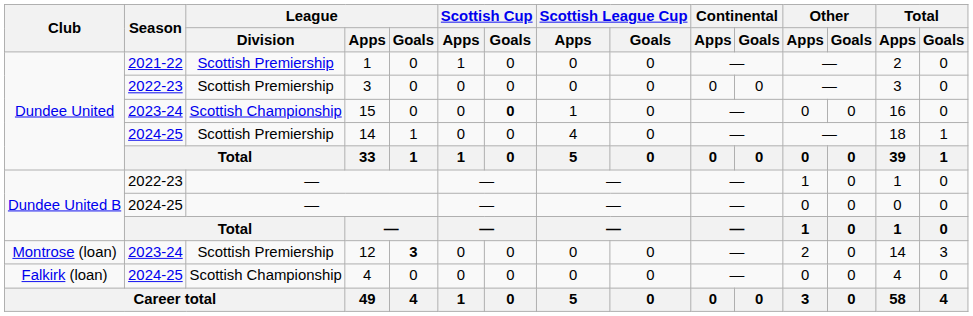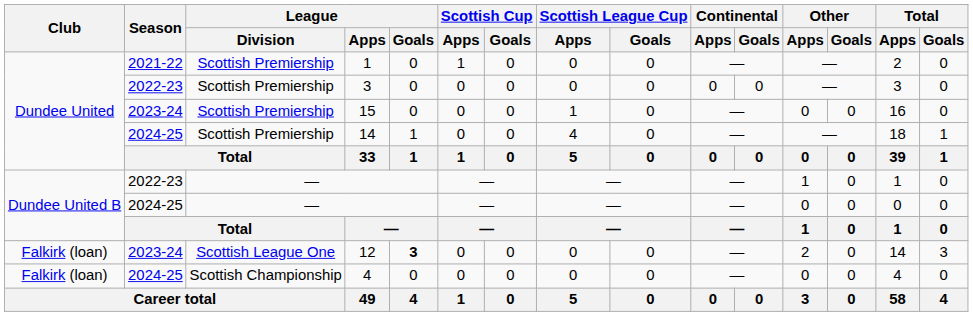 <table class="wikitable" style="text-align: center">
 <tr>
 <th rowspan="2">Club</th>
 <th rowspan="2">Season</th>
 <th colspan="3">League</th>
 <th colspan="2"><a href='#'>Scottish Cup</a></th>
 <th colspan="2"><a href='#'>Scottish League Cup</a></th>
 <th colspan="2">Continental</th>
 <th colspan="2">Other</th>
 <th colspan="2">Total</th>
 </tr>
 <tr>
 <th>Division</th>
 <th>Apps</th>
 <th>Goals</th>
 <th>Apps</th>
 <th>Goals</th>
 <th>Apps</th>
 <th>Goals</th>
 <th>Apps</th>
 <th>Goals</th>
 <th>Apps</th>
 <th>Goals</th>
 <th>Apps</th>
 <th>Goals</th>
 </tr>
 <tr>
 <td rowspan="5"><a href='#'>Dundee United</a></td>
 <td><a href='#'>2021-22</a></td>
 <td><a href='#'>Scottish Premiership</a></td>
 <td>1</td>
 <td>0</td>
 <td>1</td>
 <td>0</td>
 <td>0</td>
 <td>0</td>
 <td colspan="2">—</td>
 <td colspan="2">—</td>
 <td>2</td>
 <td>0</td>
 </tr>
 <tr>
 <td><a href='#'>2022-23</a></td>
 <td>Scottish Premiership</td>
 <td>3</td>
 <td>0</td>
 <td>0</td>
 <td>0</td>
 <td>0</td>
 <td>0</td>
 <td>0</td>
 <td>0</td>
 <td colspan="2">—</td>
 <td>3</td>
 <td>0</td>
 </tr>
 <tr>
 <td><a href='#'>2023-24</a></td>
-<td><a href='#'>Scottish Championship</a></td>
+<td><a href='#'>Scottish Premiership</a></td>
 <td>15</td>
 <td>0</td>
 <td>0</td>
-<td><strong>0</strong></td>
+<td>0</td>
 <td>1</td>
 <td>0</td>
 <td colspan="2">—</td>
 <td>0</td>
 <td>0</td>
 <td>16</td>
 <td>0</td>
 </tr>
 <tr>
 <td><a href='#'>2024-25</a></td>
 <td>Scottish Premiership</td>
 <td>14</td>
 <td>1</td>
 <td>0</td>
 <td>0</td>
 <td>4</td>
 <td>0</td>
 <td colspan="2">—</td>
 <td colspan="2">—</td>
 <td>18</td>
 <td>1</td>
 </tr>
 <tr>
 <th colspan="2">Total</th>
 <th>33</th>
 <th>1</th>
 <th>1</th>
 <th>0</th>
 <th>5</th>
 <th>0</th>
 <th>0</th>
 <th>0</th>
 <th>0</th>
 <th>0</th>
 <th>39</th>
 <th>1</th>
 </tr>
 <tr>
 <td rowspan="3"><a href='#'>Dundee United B</a></td>
 <td>2022-23</td>
 <td colspan="3">—</td>
 <td colspan="2">—</td>
 <td colspan="2">—</td>
 <td colspan="2">—</td>
 <td>1</td>
 <td>0</td>
 <td>1</td>
 <td>0</td>
 </tr>
 <tr>
 <td>2024-25</td>
 <td colspan="3">—</td>
 <td colspan="2">—</td>
 <td colspan="2">—</td>
 <td colspan="2">—</td>
 <td>0</td>
 <td>0</td>
 <td>0</td>
 <td>0</td>
 </tr>
 <tr>
 <th colspan="2">Total</th>
 <th colspan="2">—</th>
 <th colspan="2">—</th>
 <th colspan="2">—</th>
 <th colspan="2">—</th>
 <th>1</th>
 <th>0</th>
 <th>1</th>
 <th>0</th>
 </tr>
 <tr>
-<td><a href='#'>Montrose</a> (loan)</td>
+<td><a href='#'>Falkirk</a> (loan)</td>
 <td><a href='#'>2023-24</a></td>
-<td>Scottish Premiership</td>
+<td><a href='#'>Scottish League One</a></td>
 <td>12</td>
 <td><strong>3</strong></td>
 <td>0</td>
 <td>0</td>
 <td>0</td>
 <td>0</td>
 <td colspan="2">—</td>
 <td>2</td>
 <td>0</td>
 <td>14</td>
 <td>3</td>
 </tr>
 <tr>
 <td><a href='#'>Falkirk</a> (loan)</td>
 <td><a href='#'>2024-25</a></td>
 <td>Scottish Championship</td>
 <td>4</td>
 <td>0</td>
 <td>0</td>
 <td>0</td>
 <td>0</td>
 <td>0</td>
 <td colspan="2">—</td>
 <td>0</td>
 <td>0</td>
 <td>4</td>
 <td>0</td>
 </tr>
 <tr>
 <th colspan="3">Career total</th>
 <th>49</th>
 <th>4</th>
 <th>1</th>
 <th>0</th>
 <th>5</th>
 <th>0</th>
 <th>0</th>
 <th>0</th>
 <th>3</th>
 <th>0</th>
 <th>58</th>
 <th>4</th>
 </tr>
 </table>
